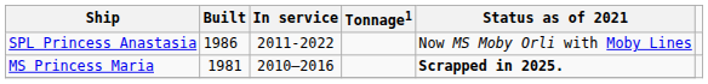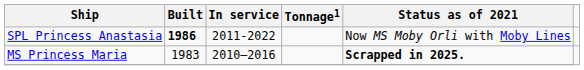 <table class="wikitable">
 <tr>
 <th>Ship</th>
 <th>Built</th>
 <th>In service</th>
 <th>Tonnage<sup>1</sup></th>
 <th>Status as of 2021</th>
 </tr>
 <tr>
 <td><a href='#'>SPL Princess Anastasia</a></td>
-<td>1986</td>
+<td><strong>1986</strong></td>
 <td align="Center">2011-2022</td>
 <td align="Center"></td>
 <td>Now <em>MS Moby Orli</em> with <a href='#'>Moby Lines</a></td>
 <td></td>
 </tr>
 <tr>
 <td><a href='#'>MS Princess Maria</a></td>
-<td align="Center">1981</td>
+<td align="Center">1983</td>
 <td align="Center">2010–2016</td>
 <td align="Center"></td>
 <td><strong>Scrapped in 2025.</strong></td>
 </tr>
 <tr>
 </tr>
 </table>
